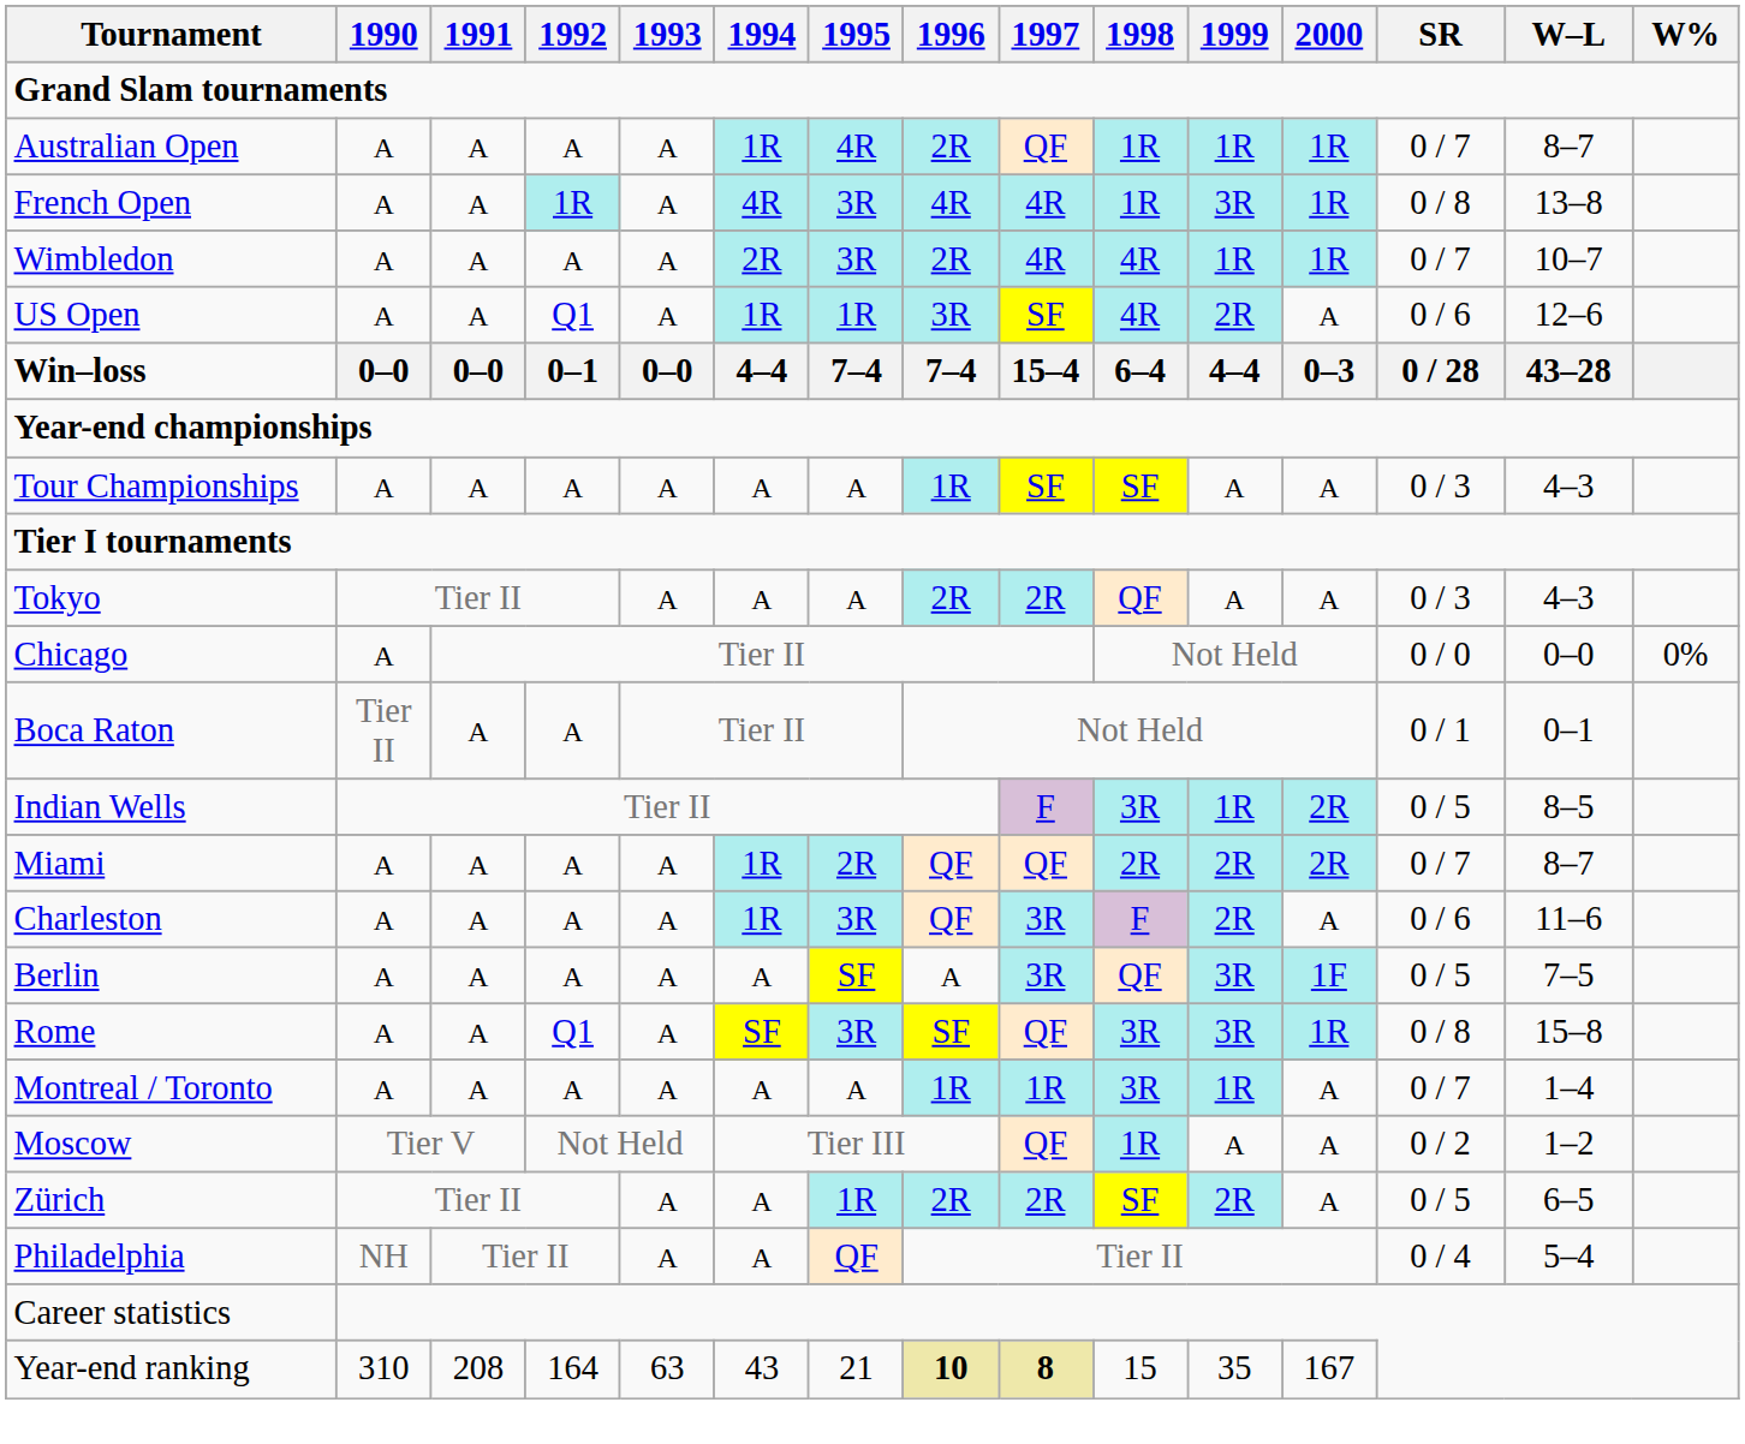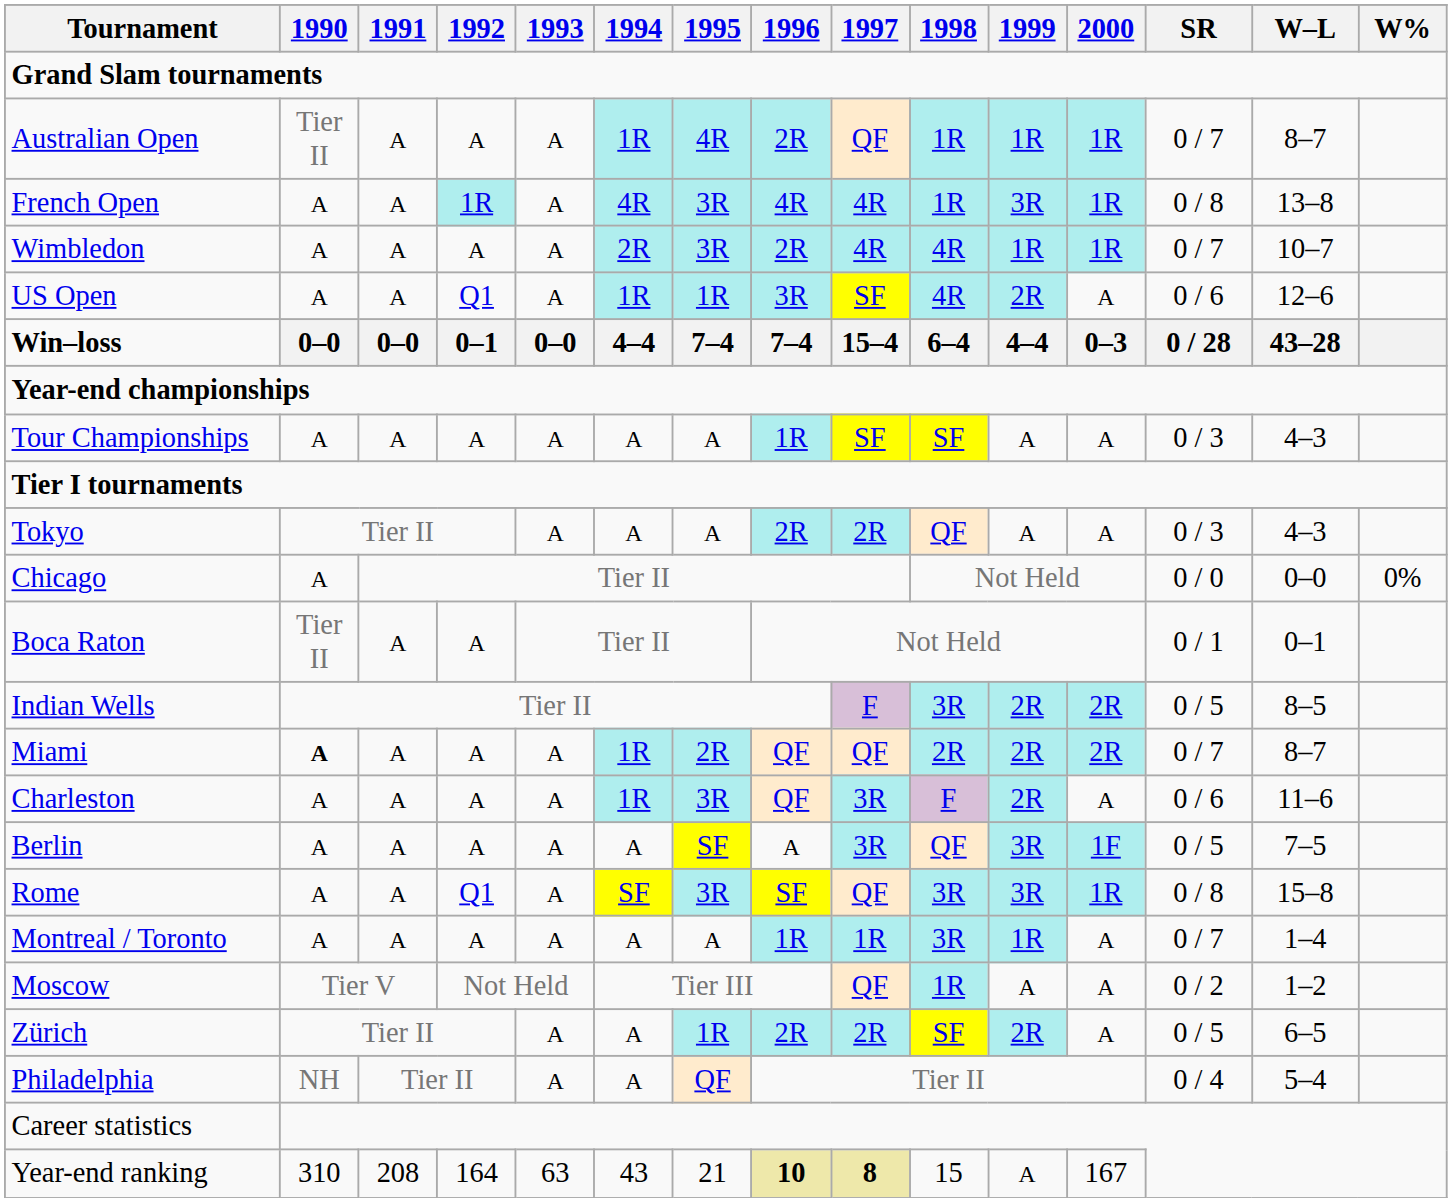 <table class=wikitable style=text-align:center;font-size:95%>
 <tr>
 <th width=140>Tournament</th>
 <th width=35><a href='#'>1990</a></th>
 <th width=35><a href='#'>1991</a></th>
 <th width=35><a href='#'>1992</a></th>
 <th width=35><a href='#'>1993</a></th>
 <th width=35><a href='#'>1994</a></th>
 <th width=35><a href='#'>1995</a></th>
 <th width=35><a href='#'>1996</a></th>
 <th width=35><a href='#'>1997</a></th>
 <th width=35><a href='#'>1998</a></th>
 <th width=35><a href='#'>1999</a></th>
 <th width=35><a href='#'>2000</a></th>
 <th width=50>SR</th>
 <th width=50>W–L</th>
 <th width=40>W%</th>
 </tr>
 <tr>
 <td colspan=15 align=left><strong>Grand Slam tournaments</strong></td>
 </tr>
 <tr>
 <td align=left><a href='#'>Australian Open</a></td>
-<td><small>A</small></td>
+<td colspan=1 style=color:#767676>Tier II</td>
 <td><small>A</small></td>
 <td><small>A</small></td>
 <td><small>A</small></td>
 <td bgcolor=afeeee><a href='#'>1R</a></td>
 <td bgcolor=afeeee><a href='#'>4R</a></td>
 <td bgcolor=afeeee><a href='#'>2R</a></td>
 <td bgcolor=ffebcd><a href='#'>QF</a></td>
 <td bgcolor=afeeee><a href='#'>1R</a></td>
 <td bgcolor=afeeee><a href='#'>1R</a></td>
 <td bgcolor=afeeee><a href='#'>1R</a></td>
 <td>0 / 7</td>
 <td>8–7</td>
 <td></td>
 </tr>
 <tr>
 <td align=left><a href='#'>French Open</a></td>
 <td><small>A</small></td>
 <td><small>A</small></td>
 <td bgcolor=afeeee><a href='#'>1R</a></td>
 <td><small>A</small></td>
 <td bgcolor=afeeee><a href='#'>4R</a></td>
 <td bgcolor=afeeee><a href='#'>3R</a></td>
 <td bgcolor=afeeee><a href='#'>4R</a></td>
 <td bgcolor=afeeee><a href='#'>4R</a></td>
 <td bgcolor=afeeee><a href='#'>1R</a></td>
 <td bgcolor=afeeee><a href='#'>3R</a></td>
 <td bgcolor=afeeee><a href='#'>1R</a></td>
 <td>0 / 8</td>
 <td>13–8</td>
 <td></td>
 </tr>
 <tr>
 <td align=left><a href='#'>Wimbledon</a></td>
 <td><small>A</small></td>
 <td><small>A</small></td>
 <td><small>A</small></td>
 <td><small>A</small></td>
 <td bgcolor=afeeee><a href='#'>2R</a></td>
 <td bgcolor=afeeee><a href='#'>3R</a></td>
 <td bgcolor=afeeee><a href='#'>2R</a></td>
 <td bgcolor=afeeee><a href='#'>4R</a></td>
 <td bgcolor=afeeee><a href='#'>4R</a></td>
 <td bgcolor=afeeee><a href='#'>1R</a></td>
 <td bgcolor=afeeee><a href='#'>1R</a></td>
 <td>0 / 7</td>
 <td>10–7</td>
 <td></td>
 </tr>
 <tr>
 <td align=left><a href='#'>US Open</a></td>
 <td><small>A</small></td>
 <td><small>A</small></td>
 <td><a href='#'>Q1</a></td>
 <td><small>A</small></td>
 <td bgcolor=afeeee><a href='#'>1R</a></td>
 <td bgcolor=afeeee><a href='#'>1R</a></td>
 <td bgcolor=afeeee><a href='#'>3R</a></td>
 <td bgcolor=yellow><a href='#'>SF</a></td>
 <td bgcolor=afeeee><a href='#'>4R</a></td>
 <td bgcolor=afeeee><a href='#'>2R</a></td>
 <td><small>A</small></td>
 <td>0 / 6</td>
 <td>12–6</td>
 <td></td>
 </tr>
 <tr>
 <td align=left><strong>Win–loss</strong></td>
 <th>0–0</th>
 <th>0–0</th>
 <th>0–1</th>
 <th>0–0</th>
 <th>4–4</th>
 <th>7–4</th>
 <th>7–4</th>
 <th>15–4</th>
 <th>6–4</th>
 <th>4–4</th>
 <th>0–3</th>
 <th>0 / 28</th>
 <th>43–28</th>
 <th></th>
 </tr>
 <tr>
 <td colspan=25 align=left><strong>Year-end championships</strong></td>
 </tr>
 <tr>
 <td align=left><a href='#'>Tour Championships</a></td>
 <td><small>A</small></td>
 <td><small>A</small></td>
 <td><small>A</small></td>
 <td><small>A</small></td>
 <td><small>A</small></td>
 <td><small>A</small></td>
 <td bgcolor=afeeee><a href='#'>1R</a></td>
 <td bgcolor=yellow><a href='#'>SF</a></td>
 <td bgcolor=yellow><a href='#'>SF</a></td>
 <td><small>A</small></td>
 <td><small>A</small></td>
 <td>0 / 3</td>
 <td>4–3</td>
 <td></td>
 </tr>
 <tr>
 <td colspan=25 align=left><strong>Tier I tournaments</strong></td>
 </tr>
 <tr>
 <td align=left><a href='#'>Tokyo</a></td>
 <td colspan=3 style=color:#767676>Tier II</td>
 <td><small>A</small></td>
 <td><small>A</small></td>
 <td><small>A</small></td>
 <td bgcolor=afeeee><a href='#'>2R</a></td>
 <td bgcolor=afeeee><a href='#'>2R</a></td>
 <td bgcolor=ffebcd><a href='#'>QF</a></td>
 <td><small>A</small></td>
 <td><small>A</small></td>
 <td>0 / 3</td>
 <td>4–3</td>
 <td></td>
 </tr>
 <tr>
 <td align=left><a href='#'>Chicago</a></td>
 <td><small>A</small></td>
 <td colspan=7 style=color:#767676>Tier II</td>
 <td colspan=3 style=color:#767676>Not Held</td>
 <td>0 / 0</td>
 <td>0–0</td>
 <td>0%</td>
 </tr>
 <tr>
 <td align=left><a href='#'>Boca Raton</a></td>
 <td colspan=1 style=color:#767676>Tier II</td>
 <td><small>A</small></td>
 <td><small>A</small></td>
 <td colspan=3 style=color:#767676>Tier II</td>
 <td colspan=5 style=color:#767676>Not Held</td>
 <td>0 / 1</td>
 <td>0–1</td>
 <td></td>
 </tr>
 <tr>
 <td align=left><a href='#'>Indian Wells</a></td>
 <td colspan=7 style=color:#767676>Tier II</td>
 <td bgcolor=thistle><a href='#'>F</a></td>
 <td bgcolor=afeeee><a href='#'>3R</a></td>
-<td bgcolor=afeeee><a href='#'>1R</a></td>
+<td bgcolor=afeeee><a href='#'>2R</a></td>
 <td bgcolor=afeeee><a href='#'>2R</a></td>
 <td>0 / 5</td>
 <td>8–5</td>
 <td></td>
 </tr>
 <tr>
 <td align=left><a href='#'>Miami</a></td>
-<td><small>A</small></td>
+<td><strong><small>A</small></strong></td>
 <td><small>A</small></td>
 <td><small>A</small></td>
 <td><small>A</small></td>
 <td bgcolor=afeeee><a href='#'>1R</a></td>
 <td bgcolor=afeeee><a href='#'>2R</a></td>
 <td bgcolor=ffebcd><a href='#'>QF</a></td>
 <td bgcolor=ffebcd><a href='#'>QF</a></td>
 <td bgcolor=afeeee><a href='#'>2R</a></td>
 <td bgcolor=afeeee><a href='#'>2R</a></td>
 <td bgcolor=afeeee><a href='#'>2R</a></td>
 <td>0 / 7</td>
 <td>8–7</td>
 <td></td>
 </tr>
 <tr>
 <td align=left><a href='#'>Charleston</a></td>
 <td><small>A</small></td>
 <td><small>A</small></td>
 <td><small>A</small></td>
 <td><small>A</small></td>
 <td bgcolor=afeeee><a href='#'>1R</a></td>
 <td bgcolor=afeeee><a href='#'>3R</a></td>
 <td bgcolor=ffebcd><a href='#'>QF</a></td>
 <td bgcolor=afeeee><a href='#'>3R</a></td>
 <td bgcolor=thistle><a href='#'>F</a></td>
 <td bgcolor=afeeee><a href='#'>2R</a></td>
 <td><small>A</small></td>
 <td>0 / 6</td>
 <td>11–6</td>
 <td></td>
 </tr>
 <tr>
 <td align=left><a href='#'>Berlin</a></td>
 <td><small>A</small></td>
 <td><small>A</small></td>
 <td><small>A</small></td>
 <td><small>A</small></td>
 <td><small>A</small></td>
 <td bgcolor=yellow><a href='#'>SF</a></td>
 <td><small>A</small></td>
 <td bgcolor=afeeee><a href='#'>3R</a></td>
 <td bgcolor=ffebcd><a href='#'>QF</a></td>
 <td bgcolor=afeeee><a href='#'>3R</a></td>
 <td bgcolor=afeeee><a href='#'>1F</a></td>
 <td>0 / 5</td>
 <td>7–5</td>
 <td></td>
 </tr>
 <tr>
 <td align=left><a href='#'>Rome</a></td>
 <td><small>A</small></td>
 <td><small>A</small></td>
 <td><a href='#'>Q1</a></td>
 <td><small>A</small></td>
 <td bgcolor=yellow><a href='#'>SF</a></td>
 <td bgcolor=afeeee><a href='#'>3R</a></td>
 <td bgcolor=yellow><a href='#'>SF</a></td>
 <td bgcolor=ffebcd><a href='#'>QF</a></td>
 <td bgcolor=afeeee><a href='#'>3R</a></td>
 <td bgcolor=afeeee><a href='#'>3R</a></td>
 <td bgcolor=afeeee><a href='#'>1R</a></td>
 <td>0 / 8</td>
 <td>15–8</td>
 <td></td>
 </tr>
 <tr>
 <td align=left><a href='#'>Montreal / Toronto</a></td>
 <td><small>A</small></td>
 <td><small>A</small></td>
 <td><small>A</small></td>
 <td><small>A</small></td>
 <td><small>A</small></td>
 <td><small>A</small></td>
 <td bgcolor=afeeee><a href='#'>1R</a></td>
 <td bgcolor=afeeee><a href='#'>1R</a></td>
 <td bgcolor=afeeee><a href='#'>3R</a></td>
 <td bgcolor=afeeee><a href='#'>1R</a></td>
 <td><small>A</small></td>
 <td>0 / 7</td>
 <td>1–4</td>
 <td></td>
 </tr>
 <tr>
 <td align=left><a href='#'>Moscow</a></td>
 <td colspan=2 style=color:#767676>Tier V</td>
 <td colspan=2 style=color:#767676>Not Held</td>
 <td colspan=3 style=color:#767676>Tier III</td>
 <td bgcolor=ffebcd><a href='#'>QF</a></td>
 <td bgcolor=afeeee><a href='#'>1R</a></td>
 <td><small>A</small></td>
 <td><small>A</small></td>
 <td>0 / 2</td>
 <td>1–2</td>
 <td></td>
 </tr>
 <tr>
 <td align=left><a href='#'>Zürich</a></td>
 <td colspan=3 style=color:#767676>Tier II</td>
 <td><small>A</small></td>
 <td><small>A</small></td>
 <td bgcolor=afeeee><a href='#'>1R</a></td>
 <td bgcolor=afeeee><a href='#'>2R</a></td>
 <td bgcolor=afeeee><a href='#'>2R</a></td>
 <td bgcolor=yellow><a href='#'>SF</a></td>
 <td bgcolor=afeeee><a href='#'>2R</a></td>
 <td><small>A</small></td>
 <td>0 / 5</td>
 <td>6–5</td>
 <td></td>
 </tr>
 <tr>
 <td align=left><a href='#'>Philadelphia</a></td>
 <td colspan=1 style=color:#767676>NH</td>
 <td colspan=2 style=color:#767676>Tier II</td>
 <td><small>A</small></td>
 <td><small>A</small></td>
 <td bgcolor=ffebcd><a href='#'>QF</a></td>
 <td colspan=5 style=color:#767676>Tier II</td>
 <td>0 / 4</td>
 <td>5–4</td>
 <td></td>
 </tr>
 <tr>
 <td colspan=1 align=left>Career statistics</td>
 </tr>
 <tr>
 <td align=left>Year-end ranking</td>
 <td>310</td>
 <td>208</td>
 <td>164</td>
 <td>63</td>
 <td>43</td>
 <td>21</td>
 <td bgcolor=#EEE8AA><strong>10</strong></td>
 <td bgcolor=#EEE8AA><strong>8</strong></td>
 <td>15</td>
-<td>35</td>
+<td><small>A</small></td>
 <td>167</td>
 </tr>
 </table>
